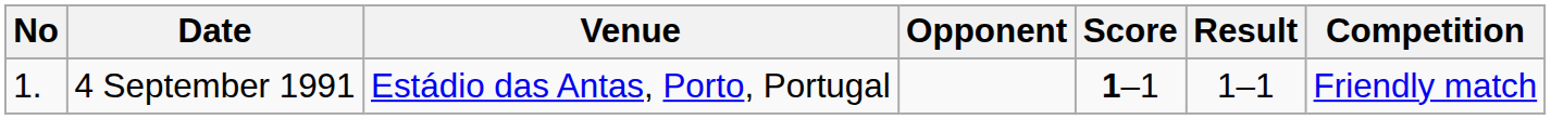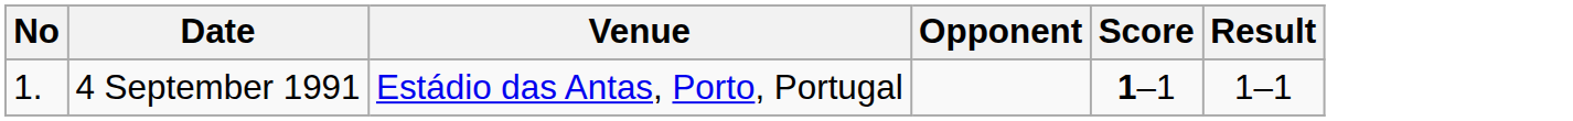 <table class="wikitable" style="font-size:100%;">
 <tr>
 <th>No</th>
 <th>Date</th>
 <th>Venue</th>
 <th>Opponent</th>
 <th>Score</th>
 <th>Result</th>
-<th>Competition</th>
 </tr>
 <tr>
 <td>1.</td>
 <td>4 September 1991</td>
 <td><a href='#'>Estádio das Antas</a>, <a href='#'>Porto</a>, Portugal</td>
 <td></td>
 <td align=center><strong>1</strong>–1</td>
 <td align=center>1–1</td>
-<td><a href='#'>Friendly match</a></td>
 </tr>
 </table>
